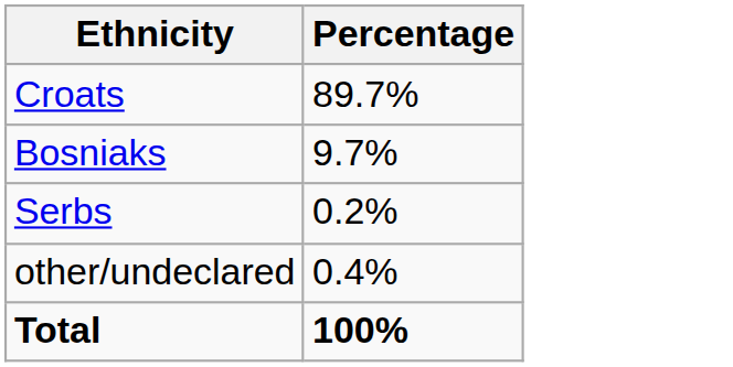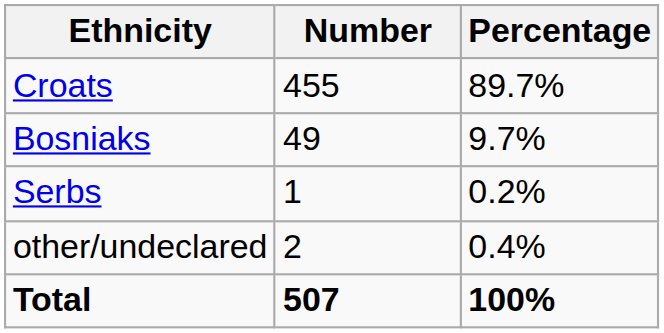 <table class="wikitable">
 <tr>
 <th width="100px">Ethnicity</th>
+<th width="80px">Number</th>
 <th width="80px">Percentage</th>
 </tr>
 <tr>
 <td><a href='#'>Croats</a></td>
+<td>455</td>
 <td>89.7%</td>
 </tr>
 <tr>
 <td><a href='#'>Bosniaks</a></td>
+<td>49</td>
 <td>9.7%</td>
 </tr>
 <tr>
 <td><a href='#'>Serbs</a></td>
+<td>1</td>
 <td>0.2%</td>
 </tr>
 <tr>
 <td>other/undeclared</td>
+<td>2</td>
 <td>0.4%</td>
 </tr>
 <tr>
 <td><strong>Total</strong></td>
+<td><strong>507</strong></td>
 <td><strong>100%</strong></td>
 </tr>
 </table>
